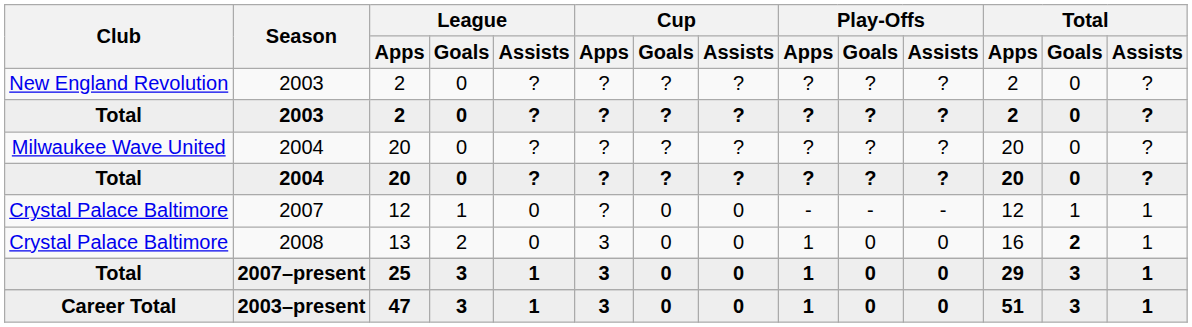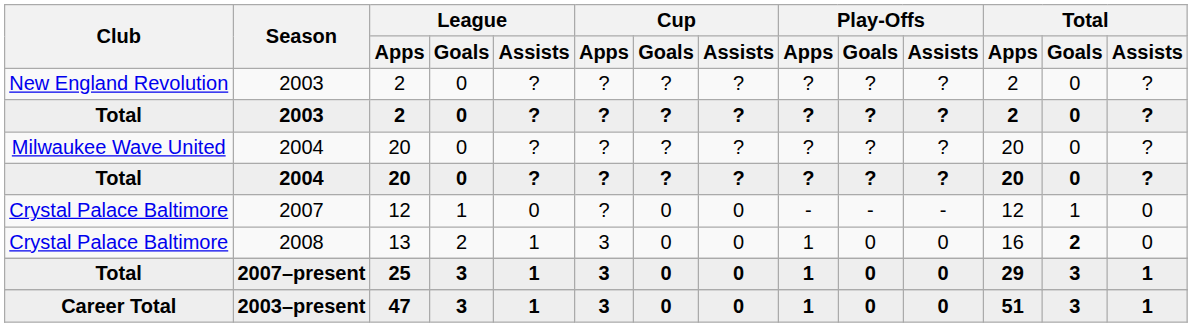 <table class="wikitable" style="text-align: center;">
 <tr>
 <th rowspan="2">Club</th>
 <th rowspan="2">Season</th>
 <th colspan="3">League</th>
 <th colspan="3">Cup</th>
 <th colspan="3">Play-Offs</th>
 <th colspan="3">Total</th>
 </tr>
 <tr>
 <th>Apps</th>
 <th>Goals</th>
 <th>Assists</th>
 <th>Apps</th>
 <th>Goals</th>
 <th>Assists</th>
 <th>Apps</th>
 <th>Goals</th>
 <th>Assists</th>
 <th>Apps</th>
 <th>Goals</th>
 <th>Assists</th>
 </tr>
 <tr>
 <td rowspan="1" valign="top"><a href='#'>New England Revolution</a></td>
 <td>2003</td>
 <td>2</td>
 <td>0</td>
 <td>?</td>
 <td>?</td>
 <td>?</td>
 <td>?</td>
 <td>?</td>
 <td>?</td>
 <td>?</td>
 <td>2</td>
 <td>0</td>
 <td>?</td>
 </tr>
 <tr style="font-weight:bold; background-color:#eeeeee;">
 <td><strong>Total</strong></td>
 <td>2003</td>
 <td>2</td>
 <td>0</td>
 <td>?</td>
 <td>?</td>
 <td>?</td>
 <td>?</td>
 <td>?</td>
 <td>?</td>
 <td>?</td>
 <td>2</td>
 <td>0</td>
 <td>?</td>
 </tr>
 <tr>
 <td><a href='#'>Milwaukee Wave United</a></td>
 <td>2004</td>
 <td>20</td>
 <td>0</td>
 <td>?</td>
 <td>?</td>
 <td>?</td>
 <td>?</td>
 <td>?</td>
 <td>?</td>
 <td>?</td>
 <td>20</td>
 <td>0</td>
 <td>?</td>
 </tr>
 <tr style="font-weight:bold; background-color:#eeeeee;">
 <td><strong>Total</strong></td>
 <td>2004</td>
 <td>20</td>
 <td>0</td>
 <td>?</td>
 <td>?</td>
 <td>?</td>
 <td>?</td>
 <td>?</td>
 <td>?</td>
 <td>?</td>
 <td>20</td>
 <td>0</td>
 <td>?</td>
 </tr>
 <tr>
 <td><a href='#'>Crystal Palace Baltimore</a></td>
 <td>2007</td>
 <td>12</td>
 <td>1</td>
 <td>0</td>
 <td>?</td>
 <td>0</td>
 <td>0</td>
 <td>-</td>
 <td>-</td>
 <td>-</td>
 <td>12</td>
 <td>1</td>
-<td>1</td>
+<td>0</td>
 </tr>
 <tr>
 <td><a href='#'>Crystal Palace Baltimore</a></td>
 <td>2008</td>
 <td>13</td>
 <td>2</td>
-<td>0</td>
+<td>1</td>
 <td>3</td>
 <td>0</td>
 <td>0</td>
 <td>1</td>
 <td>0</td>
 <td>0</td>
 <td>16</td>
 <td><strong>2</strong></td>
-<td>1</td>
+<td>0</td>
 </tr>
 <tr>
 </tr>
 <tr style="font-weight:bold; background-color:#eeeeee;">
 <td><strong>Total</strong></td>
 <td>2007–present</td>
 <td>25</td>
 <td>3</td>
 <td>1</td>
 <td>3</td>
 <td>0</td>
 <td>0</td>
 <td>1</td>
 <td>0</td>
 <td>0</td>
 <td>29</td>
 <td>3</td>
 <td>1</td>
 </tr>
 <tr>
 </tr>
 <tr style="font-weight:bold; background-color:#eeeeee;#">
 <td><strong>Career Total</strong></td>
 <td>2003–present</td>
 <td>47</td>
 <td>3</td>
 <td>1</td>
 <td>3</td>
 <td>0</td>
 <td>0</td>
 <td>1</td>
 <td>0</td>
 <td>0</td>
 <td>51</td>
 <td>3</td>
 <td>1</td>
 </tr>
 </table>
